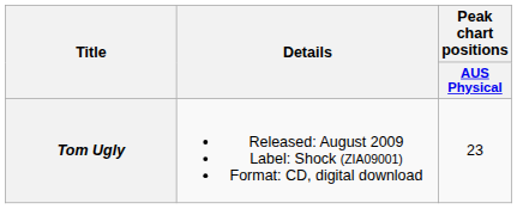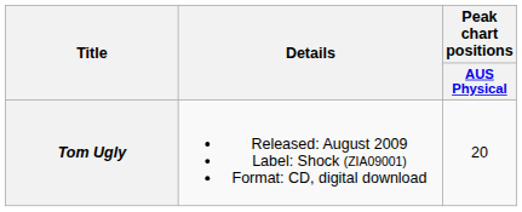 <table class="wikitable plainrowheaders" style="text-align:center;" border="1">
 <tr>
 <th scope="col" rowspan="2" style="width:11em;">Title</th>
 <th scope="col" rowspan="2" style="width:17em;">Details</th>
 <th scope="col" colspan="1">Peak chart positions</th>
 </tr>
 <tr>
 <th scope="col" style="width:3em;font-size:90%;"><a href='#'>AUS<br>Physical</a><br></th>
 </tr>
 <tr>
 <th scope="row"><em>Tom Ugly</em></th>
 <td><br><ul><li>Released: August 2009</li><li>Label: Shock <small>(ZIA09001)</small></li><li>Format: CD, digital download</li></ul></td>
-<td>23</td>
+<td>20</td>
 </tr>
 </table>
